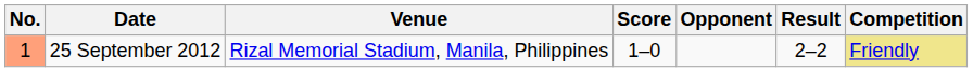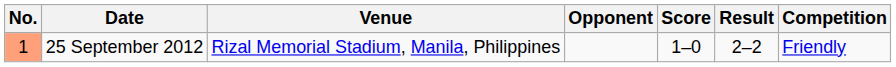 <table class="wikitable sortable">
 <tr>
 <th scope="col">No.</th>
 <th scope="col">Date</th>
 <th scope="col">Venue</th>
+<th scope="col">Opponent</th>
 <th scope="col">Score</th>
-<th scope="col">Opponent</th>
 <th scope="col">Result</th>
 <th scope="col">Competition</th>
 </tr>
 <tr>
 <td align="center" style="background: lightsalmon;">1</td>
 <td>25 September 2012</td>
 <td><a href='#'>Rizal Memorial Stadium</a>, <a href='#'>Manila</a>, Philippines</td>
+<td></td>
 <td align="center">1–0</td>
-<td></td>
 <td align="center">2–2</td>
-<td style="background: khaki;"><a href='#'>Friendly</a></td>
+<td><a href='#'>Friendly</a></td>
 </tr>
 </table>
